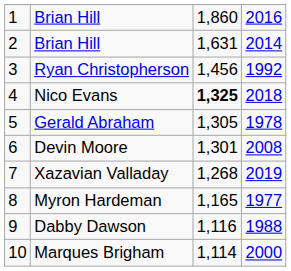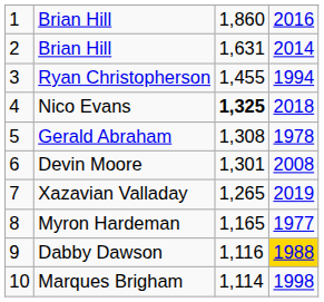 <table class="wikitable">
 <tr>
 </tr>
 <tr>
 <td>1</td>
 <td><a href='#'>Brian Hill</a></td>
 <td>1,860</td>
 <td><a href='#'>2016</a></td>
 </tr>
 <tr>
 <td>2</td>
 <td><a href='#'>Brian Hill</a></td>
 <td>1,631</td>
 <td><a href='#'>2014</a></td>
 </tr>
 <tr>
 <td>3</td>
 <td><a href='#'>Ryan Christopherson</a></td>
-<td>1,456</td>
-<td><a href='#'>1992</a></td>
+<td>1,455</td>
+<td><a href='#'>1994</a></td>
 </tr>
 <tr>
 <td>4</td>
 <td>Nico Evans</td>
 <td><strong>1,325</strong></td>
 <td><a href='#'>2018</a></td>
 </tr>
 <tr>
 <td>5</td>
 <td><a href='#'>Gerald Abraham</a></td>
-<td>1,305</td>
+<td>1,308</td>
 <td><a href='#'>1978</a></td>
 </tr>
 <tr>
 <td>6</td>
 <td>Devin Moore</td>
 <td>1,301</td>
 <td><a href='#'>2008</a></td>
 </tr>
 <tr>
 <td>7</td>
 <td>Xazavian Valladay</td>
-<td>1,268</td>
+<td>1,265</td>
 <td><a href='#'>2019</a></td>
 </tr>
 <tr>
 <td>8</td>
 <td>Myron Hardeman</td>
 <td>1,165</td>
 <td><a href='#'>1977</a></td>
 </tr>
 <tr>
 <td>9</td>
 <td>Dabby Dawson</td>
 <td>1,116</td>
-<td><a href='#'>1988</a></td>
+<td style="background: gold;"><a href='#'>1988</a></td>
 </tr>
 <tr>
 <td>10</td>
 <td>Marques Brigham</td>
 <td>1,114</td>
-<td><a href='#'>2000</a></td>
+<td><a href='#'>1998</a></td>
 </tr>
 </table>
